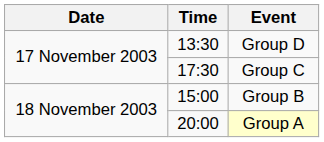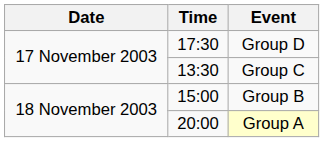 <table class = "wikitable" style="text-align:center;">
 <tr>
 <th width=150>Date</th>
 <th width=50>Time</th>
 <th width=80>Event</th>
 </tr>
 <tr>
 <td rowspan=2>17 November 2003</td>
-<td>13:30</td>
+<td>17:30</td>
 <td>Group D</td>
 </tr>
 <tr>
-<td>17:30</td>
+<td>13:30</td>
 <td>Group C</td>
 </tr>
 <tr>
 <td rowspan=2>18 November 2003</td>
 <td>15:00</td>
 <td>Group B</td>
 </tr>
 <tr>
 <td>20:00</td>
 <td bgcolor=ffffcc>Group A</td>
 </tr>
 </table>
